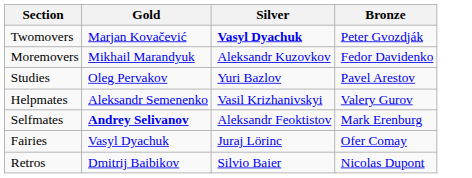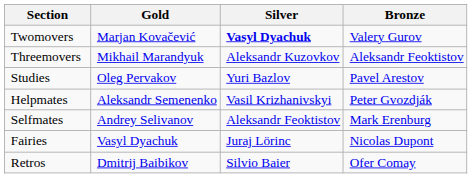 <table class="wikitable">
 <tr>
 <th>Section</th>
 <th>Gold</th>
 <th>Silver</th>
 <th>Bronze</th>
 </tr>
 <tr>
 <td> Twomovers</td>
 <td> <a href='#'>Marjan Kovačević</a></td>
 <td><strong> <a href='#'>Vasyl Dyachuk</a></strong></td>
-<td> <a href='#'>Peter Gvozdják</a></td>
+<td> <a href='#'>Valery Gurov</a></td>
 </tr>
 <tr>
-<td> Moremovers</td>
+<td> Threemovers  </td>
 <td> <a href='#'>Mikhail Marandyuk</a></td>
 <td> <a href='#'>Aleksandr Kuzovkov</a></td>
-<td> <a href='#'>Fedor Davidenko</a></td>
+<td> <a href='#'>Aleksandr Feoktistov</a></td>
 </tr>
 <tr>
 <td> Studies</td>
 <td> <a href='#'>Oleg Pervakov</a></td>
 <td> <a href='#'>Yuri Bazlov</a></td>
 <td> <a href='#'>Pavel Arestov</a></td>
 </tr>
 <tr>
 <td> Helpmates</td>
 <td> <a href='#'>Aleksandr Semenenko</a></td>
 <td> <a href='#'>Vasil Krizhanivskyi</a></td>
-<td> <a href='#'>Valery Gurov</a></td>
+<td> <a href='#'>Peter Gvozdják</a></td>
 </tr>
 <tr>
 <td> Selfmates</td>
-<td><strong> <a href='#'>Andrey Selivanov</a></strong></td>
+<td> <a href='#'>Andrey Selivanov</a></td>
 <td> <a href='#'>Aleksandr Feoktistov</a></td>
 <td> <a href='#'>Mark Erenburg</a></td>
 </tr>
 <tr>
 <td> Fairies</td>
 <td> <a href='#'>Vasyl Dyachuk</a></td>
 <td> <a href='#'>Juraj Lörinc</a></td>
-<td> <a href='#'>Ofer Comay</a></td>
+<td> <a href='#'>Nicolas Dupont</a></td>
 </tr>
 <tr>
 <td> Retros</td>
 <td> <a href='#'>Dmitrij Baibikov</a></td>
 <td> <a href='#'>Silvio Baier</a></td>
-<td> <a href='#'>Nicolas Dupont</a></td>
+<td> <a href='#'>Ofer Comay</a></td>
 </tr>
 </table>
